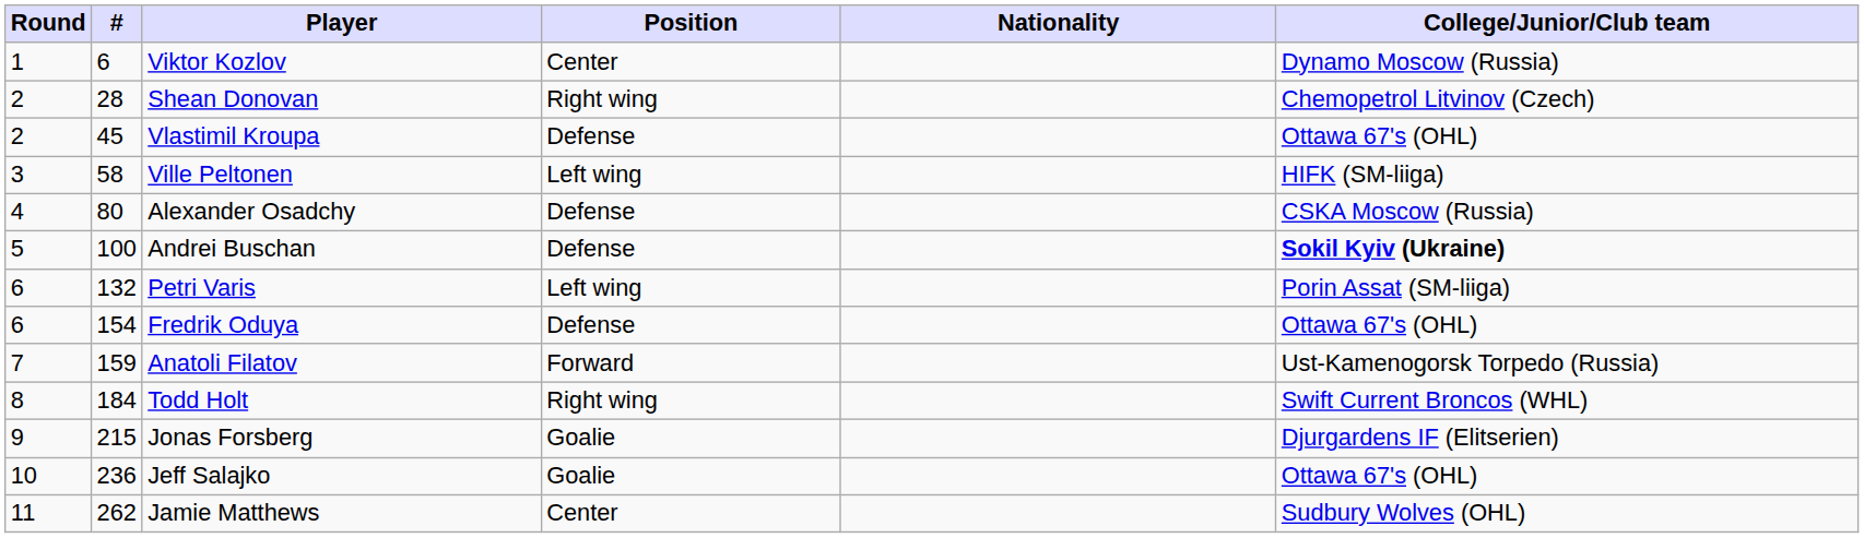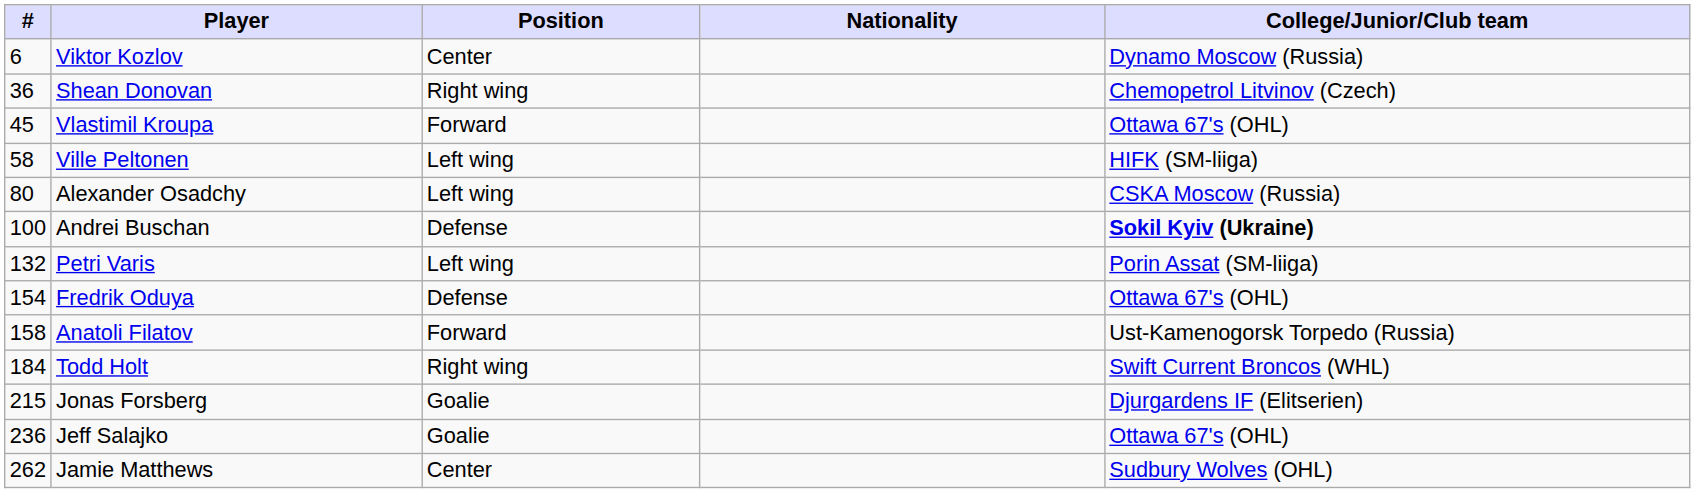 <table class="wikitable sortable sortable">
 <tr>
-<th style="background:#ddf; width:2.75%;">Round</th>
 <th style="background:#ddf; width:2.75%;">#</th>
 <th style="background:#ddf; width:22.0%;">Player</th>
 <th style="background:#ddf; width:16.5%;">Position</th>
 <th style="background:#ddf; width:24.0%;">Nationality</th>
 <th style="background:#ddf; width:100.0%;">College/Junior/Club team</th>
 </tr>
 <tr>
-<td>1</td>
 <td>6</td>
 <td><a href='#'>Viktor Kozlov</a></td>
 <td>Center</td>
 <td></td>
 <td><a href='#'>Dynamo Moscow</a> (Russia)</td>
 </tr>
 <tr>
-<td>2</td>
-<td>28</td>
+<td>36</td>
 <td><a href='#'>Shean Donovan</a></td>
 <td>Right wing</td>
 <td></td>
 <td><a href='#'>Chemopetrol Litvinov</a> (Czech)</td>
 </tr>
 <tr>
-<td>2</td>
 <td>45</td>
 <td><a href='#'>Vlastimil Kroupa</a></td>
-<td>Defense</td>
+<td>Forward</td>
 <td></td>
 <td><a href='#'>Ottawa 67's</a> (OHL)</td>
 </tr>
 <tr>
-<td>3</td>
 <td>58</td>
 <td><a href='#'>Ville Peltonen</a></td>
 <td>Left wing</td>
 <td></td>
 <td><a href='#'>HIFK</a> (SM-liiga)</td>
 </tr>
 <tr>
-<td>4</td>
 <td>80</td>
 <td>Alexander Osadchy</td>
-<td>Defense</td>
+<td>Left wing</td>
 <td></td>
 <td><a href='#'>CSKA Moscow</a> (Russia)</td>
 </tr>
 <tr>
-<td>5</td>
 <td>100</td>
 <td>Andrei Buschan</td>
 <td>Defense</td>
 <td></td>
 <td><strong><a href='#'>Sokil Kyiv</a> (Ukraine)</strong></td>
 </tr>
 <tr>
-<td>6</td>
 <td>132</td>
 <td><a href='#'>Petri Varis</a></td>
 <td>Left wing</td>
 <td></td>
 <td><a href='#'>Porin Assat</a> (SM-liiga)</td>
 </tr>
 <tr>
-<td>6</td>
 <td>154</td>
 <td><a href='#'>Fredrik Oduya</a></td>
 <td>Defense</td>
 <td></td>
 <td><a href='#'>Ottawa 67's</a> (OHL)</td>
 </tr>
 <tr>
-<td>7</td>
-<td>159</td>
+<td>158</td>
 <td><a href='#'>Anatoli Filatov</a></td>
 <td>Forward</td>
 <td></td>
 <td>Ust-Kamenogorsk Torpedo (Russia)</td>
 </tr>
 <tr>
-<td>8</td>
 <td>184</td>
 <td><a href='#'>Todd Holt</a></td>
 <td>Right wing</td>
 <td></td>
 <td><a href='#'>Swift Current Broncos</a> (WHL)</td>
 </tr>
 <tr>
-<td>9</td>
 <td>215</td>
 <td>Jonas Forsberg</td>
 <td>Goalie</td>
 <td></td>
 <td><a href='#'>Djurgardens IF</a> (Elitserien)</td>
 </tr>
 <tr>
-<td>10</td>
 <td>236</td>
 <td>Jeff Salajko</td>
 <td>Goalie</td>
 <td></td>
 <td><a href='#'>Ottawa 67's</a> (OHL)</td>
 </tr>
 <tr>
-<td>11</td>
 <td>262</td>
 <td>Jamie Matthews</td>
 <td>Center</td>
 <td></td>
 <td><a href='#'>Sudbury Wolves</a> (OHL)</td>
 </tr>
 </table>
